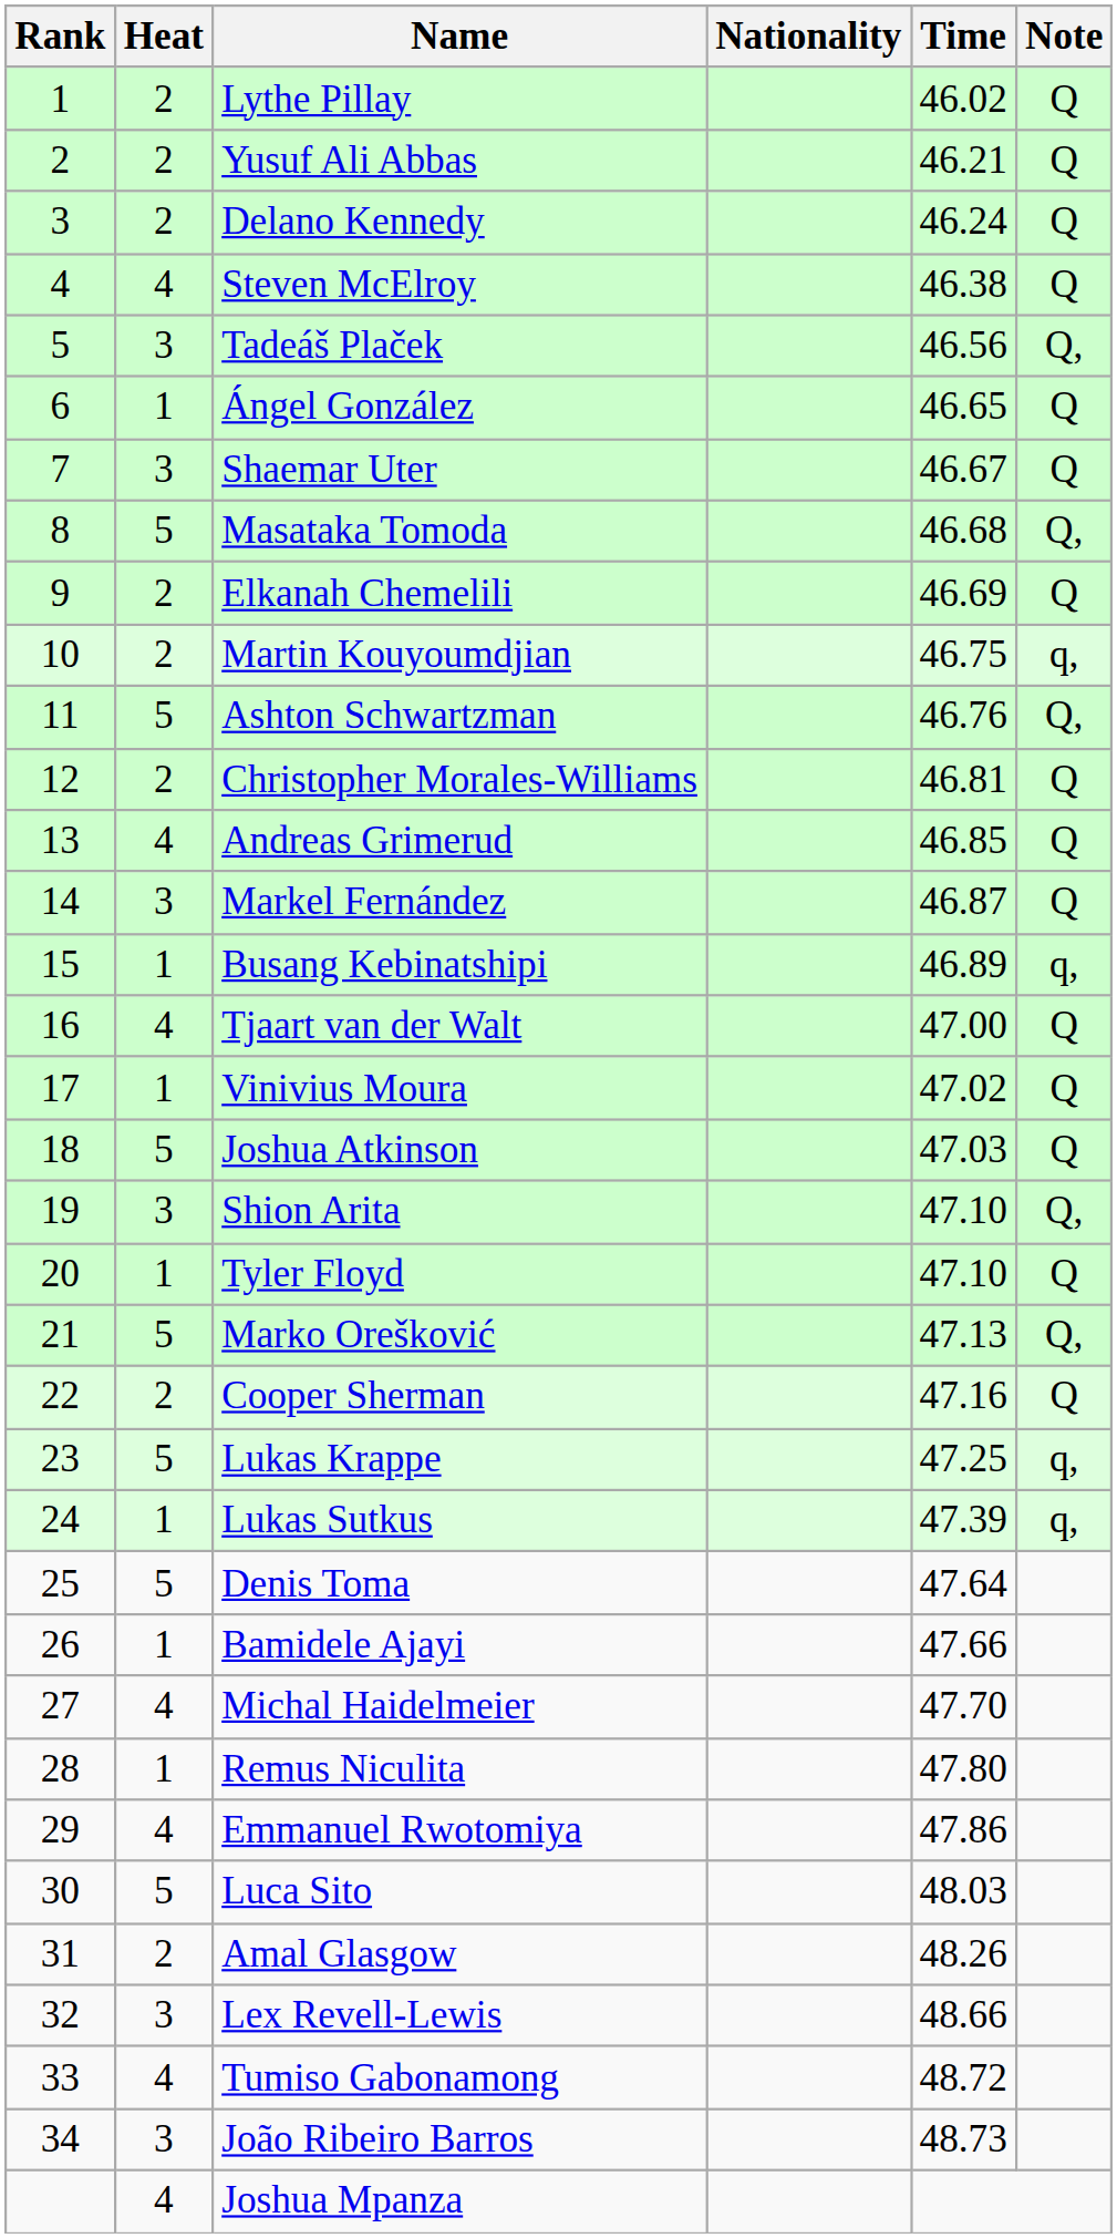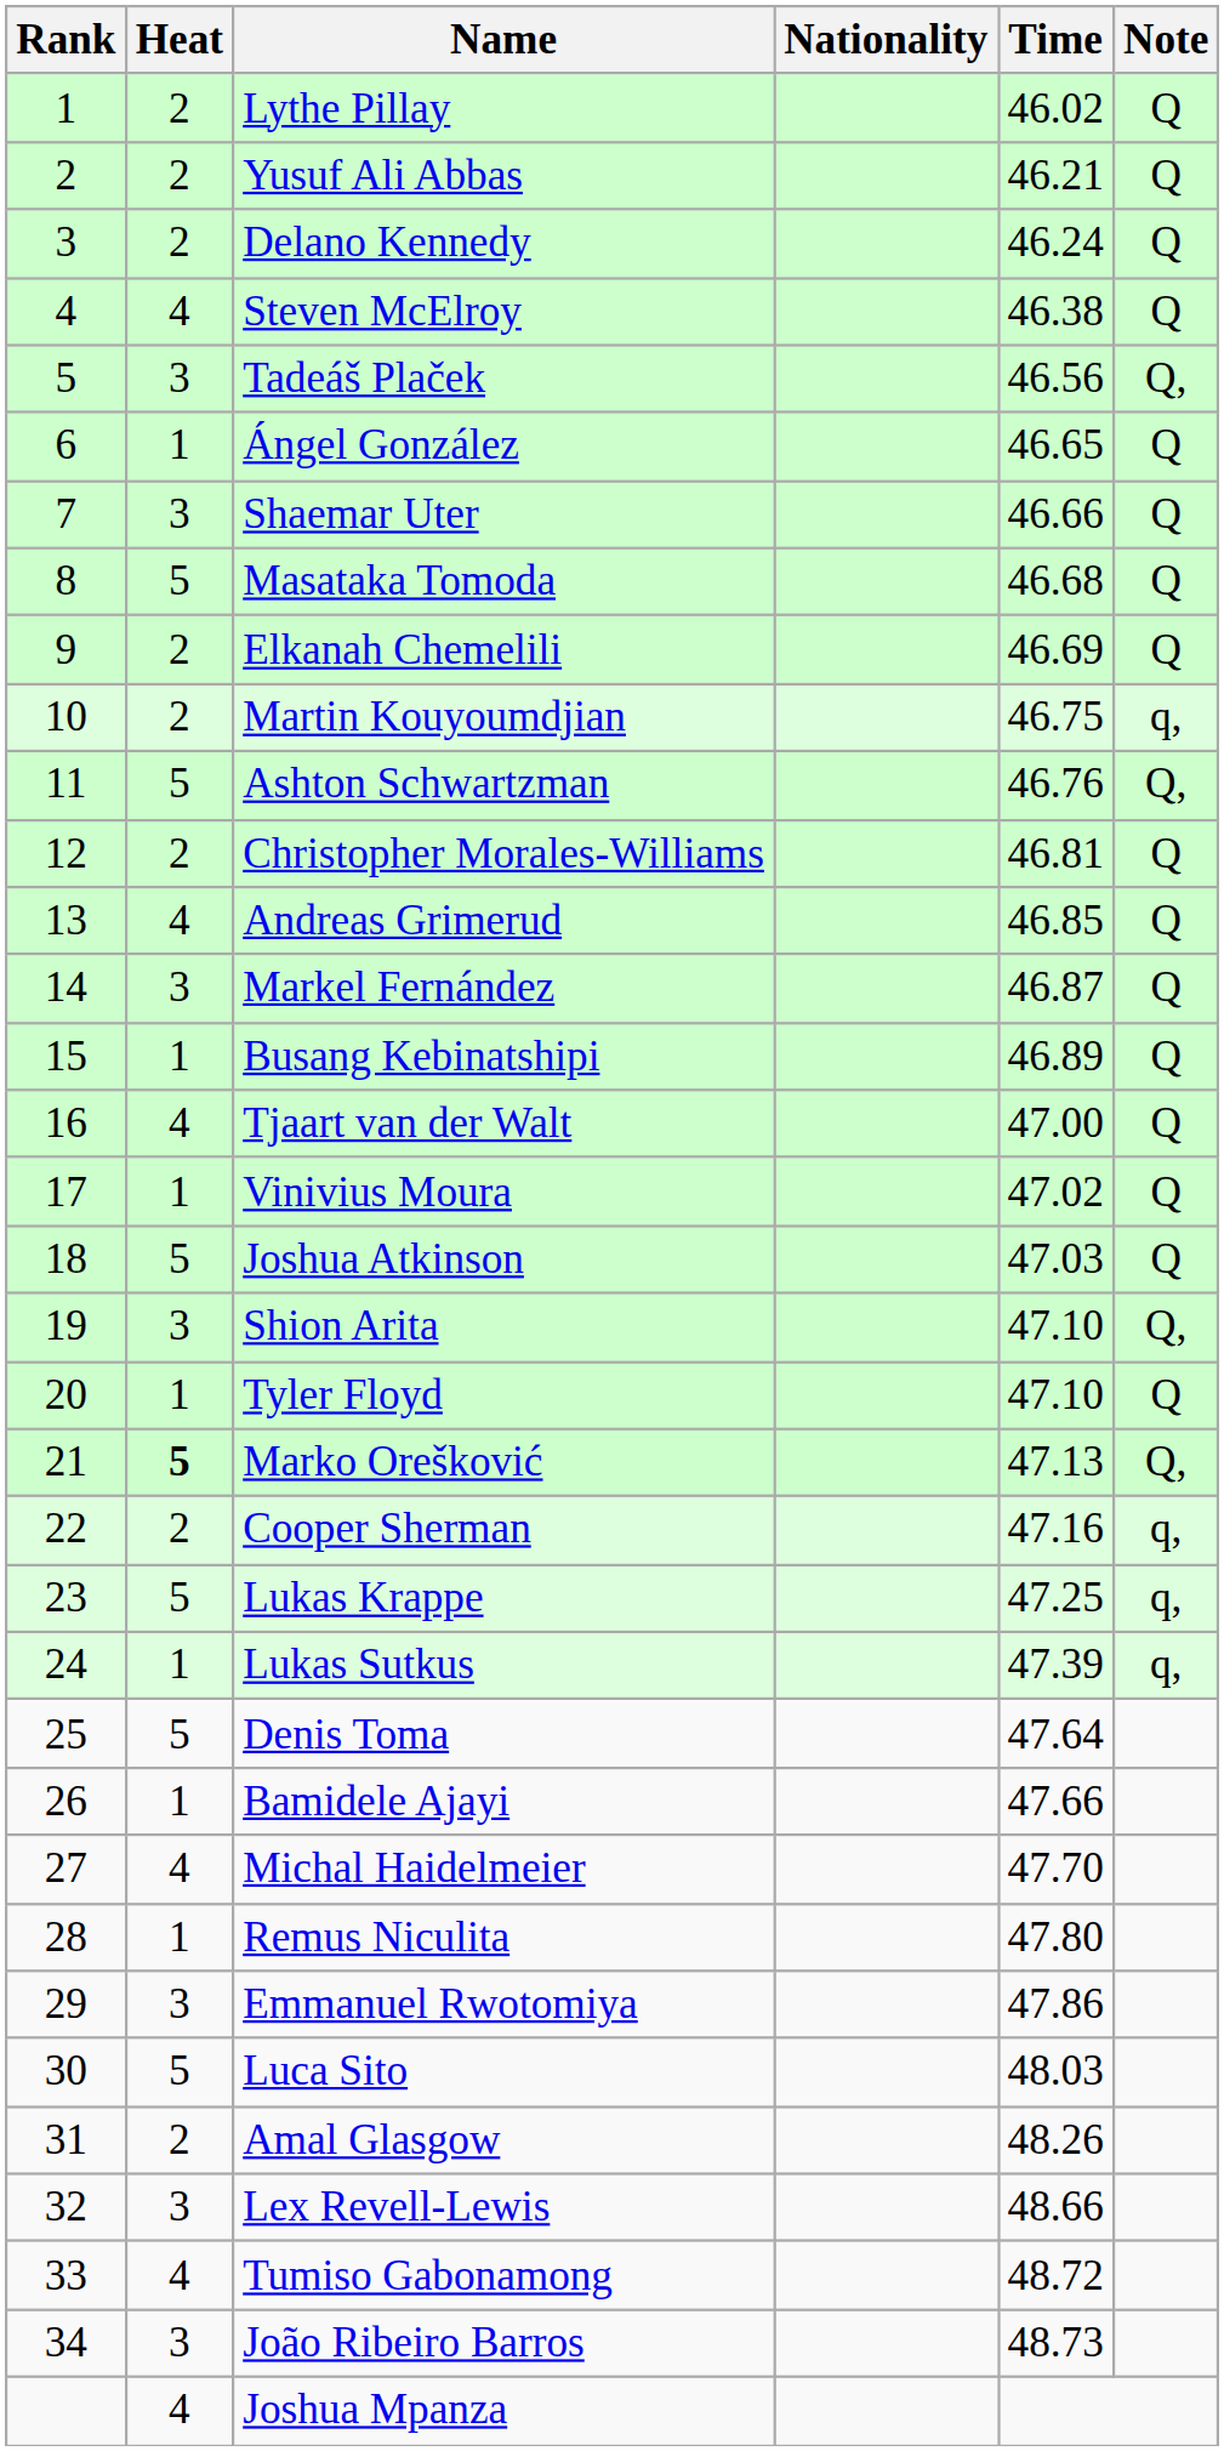 <table class="wikitable sortable" style="text-align:center">
 <tr>
 <th>Rank</th>
 <th>Heat</th>
 <th>Name</th>
 <th>Nationality</th>
 <th>Time</th>
 <th>Note</th>
 </tr>
 <tr bgcolor=ccffcc>
 <td>1</td>
 <td>2</td>
 <td align=left><a href='#'>Lythe Pillay</a></td>
 <td align=left></td>
 <td>46.02</td>
 <td>Q</td>
 </tr>
 <tr bgcolor=ccffcc>
 <td>2</td>
 <td>2</td>
 <td align=left><a href='#'>Yusuf Ali Abbas</a></td>
 <td align=left></td>
 <td>46.21</td>
 <td>Q</td>
 </tr>
 <tr bgcolor=ccffcc>
 <td>3</td>
 <td>2</td>
 <td align=left><a href='#'>Delano Kennedy</a></td>
 <td align=left></td>
 <td>46.24</td>
 <td>Q</td>
 </tr>
 <tr bgcolor=ccffcc>
 <td>4</td>
 <td>4</td>
 <td align=left><a href='#'>Steven McElroy</a></td>
 <td align=left></td>
 <td>46.38</td>
 <td>Q</td>
 </tr>
 <tr bgcolor=ccffcc>
 <td>5</td>
 <td>3</td>
 <td align=left><a href='#'>Tadeáš Plaček</a></td>
 <td align=left></td>
 <td>46.56</td>
 <td>Q, </td>
 </tr>
 <tr bgcolor=ccffcc>
 <td>6</td>
 <td>1</td>
 <td align=left><a href='#'>Ángel González</a></td>
 <td align=left></td>
 <td>46.65</td>
 <td>Q</td>
 </tr>
 <tr bgcolor=ccffcc>
 <td>7</td>
 <td>3</td>
 <td align=left><a href='#'>Shaemar Uter</a></td>
 <td align=left></td>
-<td>46.67</td>
+<td>46.66</td>
 <td>Q</td>
 </tr>
 <tr bgcolor=ccffcc>
 <td>8</td>
 <td>5</td>
 <td align=left><a href='#'>Masataka Tomoda</a></td>
 <td align=left></td>
 <td>46.68</td>
-<td>Q, </td>
+<td>Q</td>
 </tr>
 <tr bgcolor=ccffcc>
 <td>9</td>
 <td>2</td>
 <td align=left><a href='#'>Elkanah Chemelili</a></td>
 <td align=left></td>
 <td>46.69</td>
 <td>Q</td>
 </tr>
 <tr bgcolor=ddffdd>
 <td>10</td>
 <td>2</td>
 <td align=left><a href='#'>Martin Kouyoumdjian</a></td>
 <td align=left></td>
 <td>46.75</td>
 <td>q, </td>
 </tr>
 <tr bgcolor=ccffcc>
 <td>11</td>
 <td>5</td>
 <td align=left><a href='#'>Ashton Schwartzman</a></td>
 <td align=left></td>
 <td>46.76</td>
 <td>Q, </td>
 </tr>
 <tr bgcolor=ccffcc>
 <td>12</td>
 <td>2</td>
 <td align=left><a href='#'>Christopher Morales-Williams</a></td>
 <td align=left></td>
 <td>46.81</td>
 <td>Q</td>
 </tr>
 <tr bgcolor=ccffcc>
 <td>13</td>
 <td>4</td>
 <td align=left><a href='#'>Andreas Grimerud</a></td>
 <td align=left></td>
 <td>46.85</td>
 <td>Q</td>
 </tr>
 <tr bgcolor=ccffcc>
 <td>14</td>
 <td>3</td>
 <td align=left><a href='#'>Markel Fernández</a></td>
 <td align=left></td>
 <td>46.87</td>
 <td>Q</td>
 </tr>
 <tr bgcolor=ccffcc>
 <td>15</td>
 <td>1</td>
 <td align=left><a href='#'>Busang Kebinatshipi</a></td>
 <td align=left></td>
 <td>46.89</td>
-<td>q, </td>
+<td>Q</td>
 </tr>
 <tr bgcolor=ccffcc>
 <td>16</td>
 <td>4</td>
 <td align=left><a href='#'>Tjaart van der Walt</a></td>
 <td align=left></td>
 <td>47.00</td>
 <td>Q</td>
 </tr>
 <tr bgcolor=ccffcc>
 <td>17</td>
 <td>1</td>
 <td align=left><a href='#'>Vinivius Moura</a></td>
 <td align=left></td>
 <td>47.02</td>
 <td>Q</td>
 </tr>
 <tr bgcolor=ccffcc>
 <td>18</td>
 <td>5</td>
 <td align=left><a href='#'>Joshua Atkinson</a></td>
 <td align=left></td>
 <td>47.03</td>
 <td>Q</td>
 </tr>
 <tr bgcolor=ccffcc>
 <td>19</td>
 <td>3</td>
 <td align=left><a href='#'>Shion Arita</a></td>
 <td align=left></td>
 <td>47.10 </td>
 <td>Q, </td>
 </tr>
 <tr bgcolor=ccffcc>
 <td>20</td>
 <td>1</td>
 <td align=left><a href='#'>Tyler Floyd</a></td>
 <td align=left></td>
 <td>47.10 </td>
 <td>Q</td>
 </tr>
 <tr bgcolor=ccffcc>
 <td>21</td>
-<td>5</td>
+<td><strong>5</strong></td>
 <td align=left><a href='#'>Marko Orešković</a></td>
 <td align=left></td>
 <td>47.13</td>
 <td>Q, </td>
 </tr>
 <tr bgcolor=ddffdd>
 <td>22</td>
 <td>2</td>
 <td align=left><a href='#'>Cooper Sherman</a></td>
 <td align=left></td>
 <td>47.16</td>
-<td>Q</td>
+<td>q, </td>
 </tr>
 <tr bgcolor=ddffdd>
 <td>23</td>
 <td>5</td>
 <td align=left><a href='#'>Lukas Krappe</a></td>
 <td align=left></td>
 <td>47.25</td>
 <td>q, </td>
 </tr>
 <tr bgcolor=ddffdd>
 <td>24</td>
 <td>1</td>
 <td align=left><a href='#'>Lukas Sutkus</a></td>
 <td align=left></td>
 <td>47.39</td>
 <td>q, </td>
 </tr>
 <tr>
 <td>25</td>
 <td>5</td>
 <td align=left><a href='#'>Denis Toma</a></td>
 <td align=left></td>
 <td>47.64</td>
 <td></td>
 </tr>
 <tr>
 <td>26</td>
 <td>1</td>
 <td align=left><a href='#'>Bamidele Ajayi</a></td>
 <td align=left></td>
 <td>47.66</td>
 <td></td>
 </tr>
 <tr>
 <td>27</td>
 <td>4</td>
 <td align=left><a href='#'>Michal Haidelmeier</a></td>
 <td align=left></td>
 <td>47.70</td>
 <td></td>
 </tr>
 <tr>
 <td>28</td>
 <td>1</td>
 <td align=left><a href='#'>Remus Niculita</a></td>
 <td align=left></td>
 <td>47.80</td>
 <td></td>
 </tr>
 <tr>
 <td>29</td>
-<td>4</td>
+<td>3</td>
 <td align=left><a href='#'>Emmanuel Rwotomiya</a></td>
 <td align=left></td>
 <td>47.86</td>
 <td></td>
 </tr>
 <tr>
 <td>30</td>
 <td>5</td>
 <td align=left><a href='#'>Luca Sito</a></td>
 <td align=left></td>
 <td>48.03</td>
 <td></td>
 </tr>
 <tr>
 <td>31</td>
 <td>2</td>
 <td align=left><a href='#'>Amal Glasgow</a></td>
 <td align=left></td>
 <td>48.26</td>
 <td></td>
 </tr>
 <tr>
 <td>32</td>
 <td>3</td>
 <td align=left><a href='#'>Lex Revell-Lewis</a></td>
 <td align=left></td>
 <td>48.66</td>
 <td></td>
 </tr>
 <tr>
 <td>33</td>
 <td>4</td>
 <td align=left><a href='#'>Tumiso Gabonamong</a></td>
 <td align=left></td>
 <td>48.72</td>
 <td></td>
 </tr>
 <tr>
 <td>34</td>
 <td>3</td>
 <td align=left><a href='#'>João Ribeiro Barros</a></td>
 <td align=left></td>
 <td>48.73</td>
 <td></td>
 </tr>
 <tr>
 <td></td>
 <td>4</td>
 <td align=left><a href='#'>Joshua Mpanza</a></td>
 <td align=left></td>
 <td colspan=2></td>
 </tr>
 </table>
